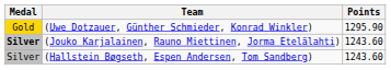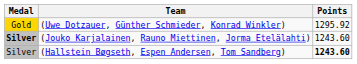 <table class="wikitable">
 <tr>
 <th>Medal</th>
 <th>Team</th>
 <th>Points</th>
 </tr>
 <tr>
 <td style="text-align:center;background-color:gold;">Gold</td>
 <td> (<a href='#'>Uwe Dotzauer</a>, <a href='#'>Günther Schmieder</a>, <a href='#'>Konrad Winkler</a>)</td>
-<td>1295.90</td>
+<td>1295.92</td>
 </tr>
 <tr>
 <td style="text-align:center;background-color:silver;"><strong>Silver</strong></td>
 <td> (<a href='#'>Jouko Karjalainen</a>, <a href='#'>Rauno Miettinen</a>, <a href='#'>Jorma Etelälahti</a>)</td>
 <td>1243.60</td>
 </tr>
 <tr>
 <td style="text-align:center;background-color:silver;">Silver</td>
 <td> (<a href='#'>Hallstein Bøgseth</a>, <a href='#'>Espen Andersen</a>, <a href='#'>Tom Sandberg</a>)</td>
-<td>1243.60</td>
+<td><strong>1243.60</strong></td>
 </tr>
 </table>
